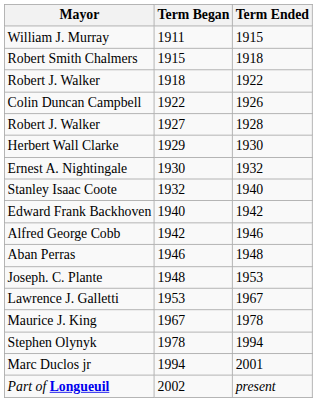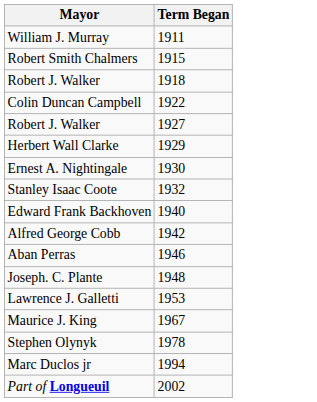 <table class=wikitable>
 <tr>
 <th>Mayor</th>
 <th>Term Began</th>
-<th>Term Ended</th>
 </tr>
 <tr>
 <td>William J. Murray</td>
 <td>1911</td>
-<td>1915</td>
 </tr>
 <tr>
 <td>Robert Smith Chalmers</td>
 <td>1915</td>
-<td>1918</td>
 </tr>
 <tr>
 <td>Robert J. Walker</td>
 <td>1918</td>
-<td>1922</td>
 </tr>
 <tr>
 <td>Colin Duncan Campbell</td>
 <td>1922</td>
-<td>1926</td>
 </tr>
 <tr>
 <td>Robert J. Walker</td>
 <td>1927</td>
-<td>1928</td>
 </tr>
 <tr>
 <td>Herbert Wall Clarke</td>
 <td>1929</td>
-<td>1930</td>
 </tr>
 <tr>
 <td>Ernest A. Nightingale</td>
 <td>1930</td>
-<td>1932</td>
 </tr>
 <tr>
 <td>Stanley Isaac Coote</td>
 <td>1932</td>
-<td>1940</td>
 </tr>
 <tr>
 <td>Edward Frank Backhoven</td>
 <td>1940</td>
-<td>1942</td>
 </tr>
 <tr>
 <td>Alfred George Cobb</td>
 <td>1942</td>
-<td>1946</td>
 </tr>
 <tr>
 <td>Aban Perras</td>
 <td>1946</td>
-<td>1948</td>
 </tr>
 <tr>
 <td>Joseph. C. Plante</td>
 <td>1948</td>
-<td>1953</td>
 </tr>
 <tr>
 <td>Lawrence J. Galletti</td>
 <td>1953</td>
-<td>1967</td>
 </tr>
 <tr>
 <td>Maurice J. King</td>
 <td>1967</td>
-<td>1978</td>
 </tr>
 <tr>
 <td>Stephen Olynyk</td>
 <td>1978</td>
-<td>1994</td>
 </tr>
 <tr>
 <td>Marc Duclos jr</td>
 <td>1994</td>
-<td>2001</td>
 </tr>
 <tr>
 <td><em>Part of</em> <strong><a href='#'>Longueuil</a></strong></td>
 <td>2002</td>
-<td><em>present</em></td>
 </tr>
 </table>
